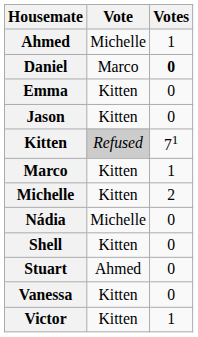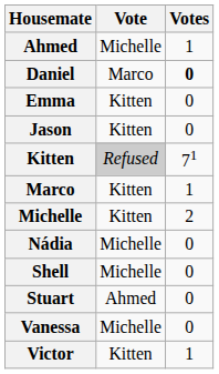 <table class="wikitable sortable" style="text-align:center">
 <tr>
 <th scope="col">Housemate</th>
 <th scope="col" class="unsortable">Vote</th>
 <th scope="col">Votes</th>
 </tr>
 <tr>
 <th scope="row">Ahmed</th>
 <td>Michelle</td>
 <td>1</td>
 </tr>
 <tr>
 <th scope="row">Daniel</th>
 <td>Marco</td>
 <td><strong>0</strong></td>
 </tr>
 <tr>
 <th scope="row">Emma</th>
 <td>Kitten</td>
 <td>0</td>
 </tr>
 <tr>
 <th scope="row">Jason</th>
 <td>Kitten</td>
 <td>0</td>
 </tr>
 <tr>
 <th scope="row">Kitten</th>
 <td style=background:#CCC><em>Refused</em></td>
 <td>7<sup>1</sup></td>
 </tr>
 <tr>
 <th scope="row">Marco</th>
 <td>Kitten</td>
 <td>1</td>
 </tr>
 <tr>
 <th scope="row">Michelle</th>
 <td>Kitten</td>
 <td>2</td>
 </tr>
 <tr>
 <th scope="row">Nádia</th>
 <td>Michelle</td>
 <td>0</td>
 </tr>
 <tr>
 <th scope="row">Shell</th>
-<td>Kitten</td>
+<td>Michelle</td>
 <td>0</td>
 </tr>
 <tr>
 <th scope="row">Stuart</th>
 <td>Ahmed</td>
 <td>0</td>
 </tr>
 <tr>
 <th scope="row">Vanessa</th>
-<td>Kitten</td>
+<td>Michelle</td>
 <td>0</td>
 </tr>
 <tr>
 <th scope="row">Victor</th>
 <td>Kitten</td>
 <td>1</td>
 </tr>
 </table>
